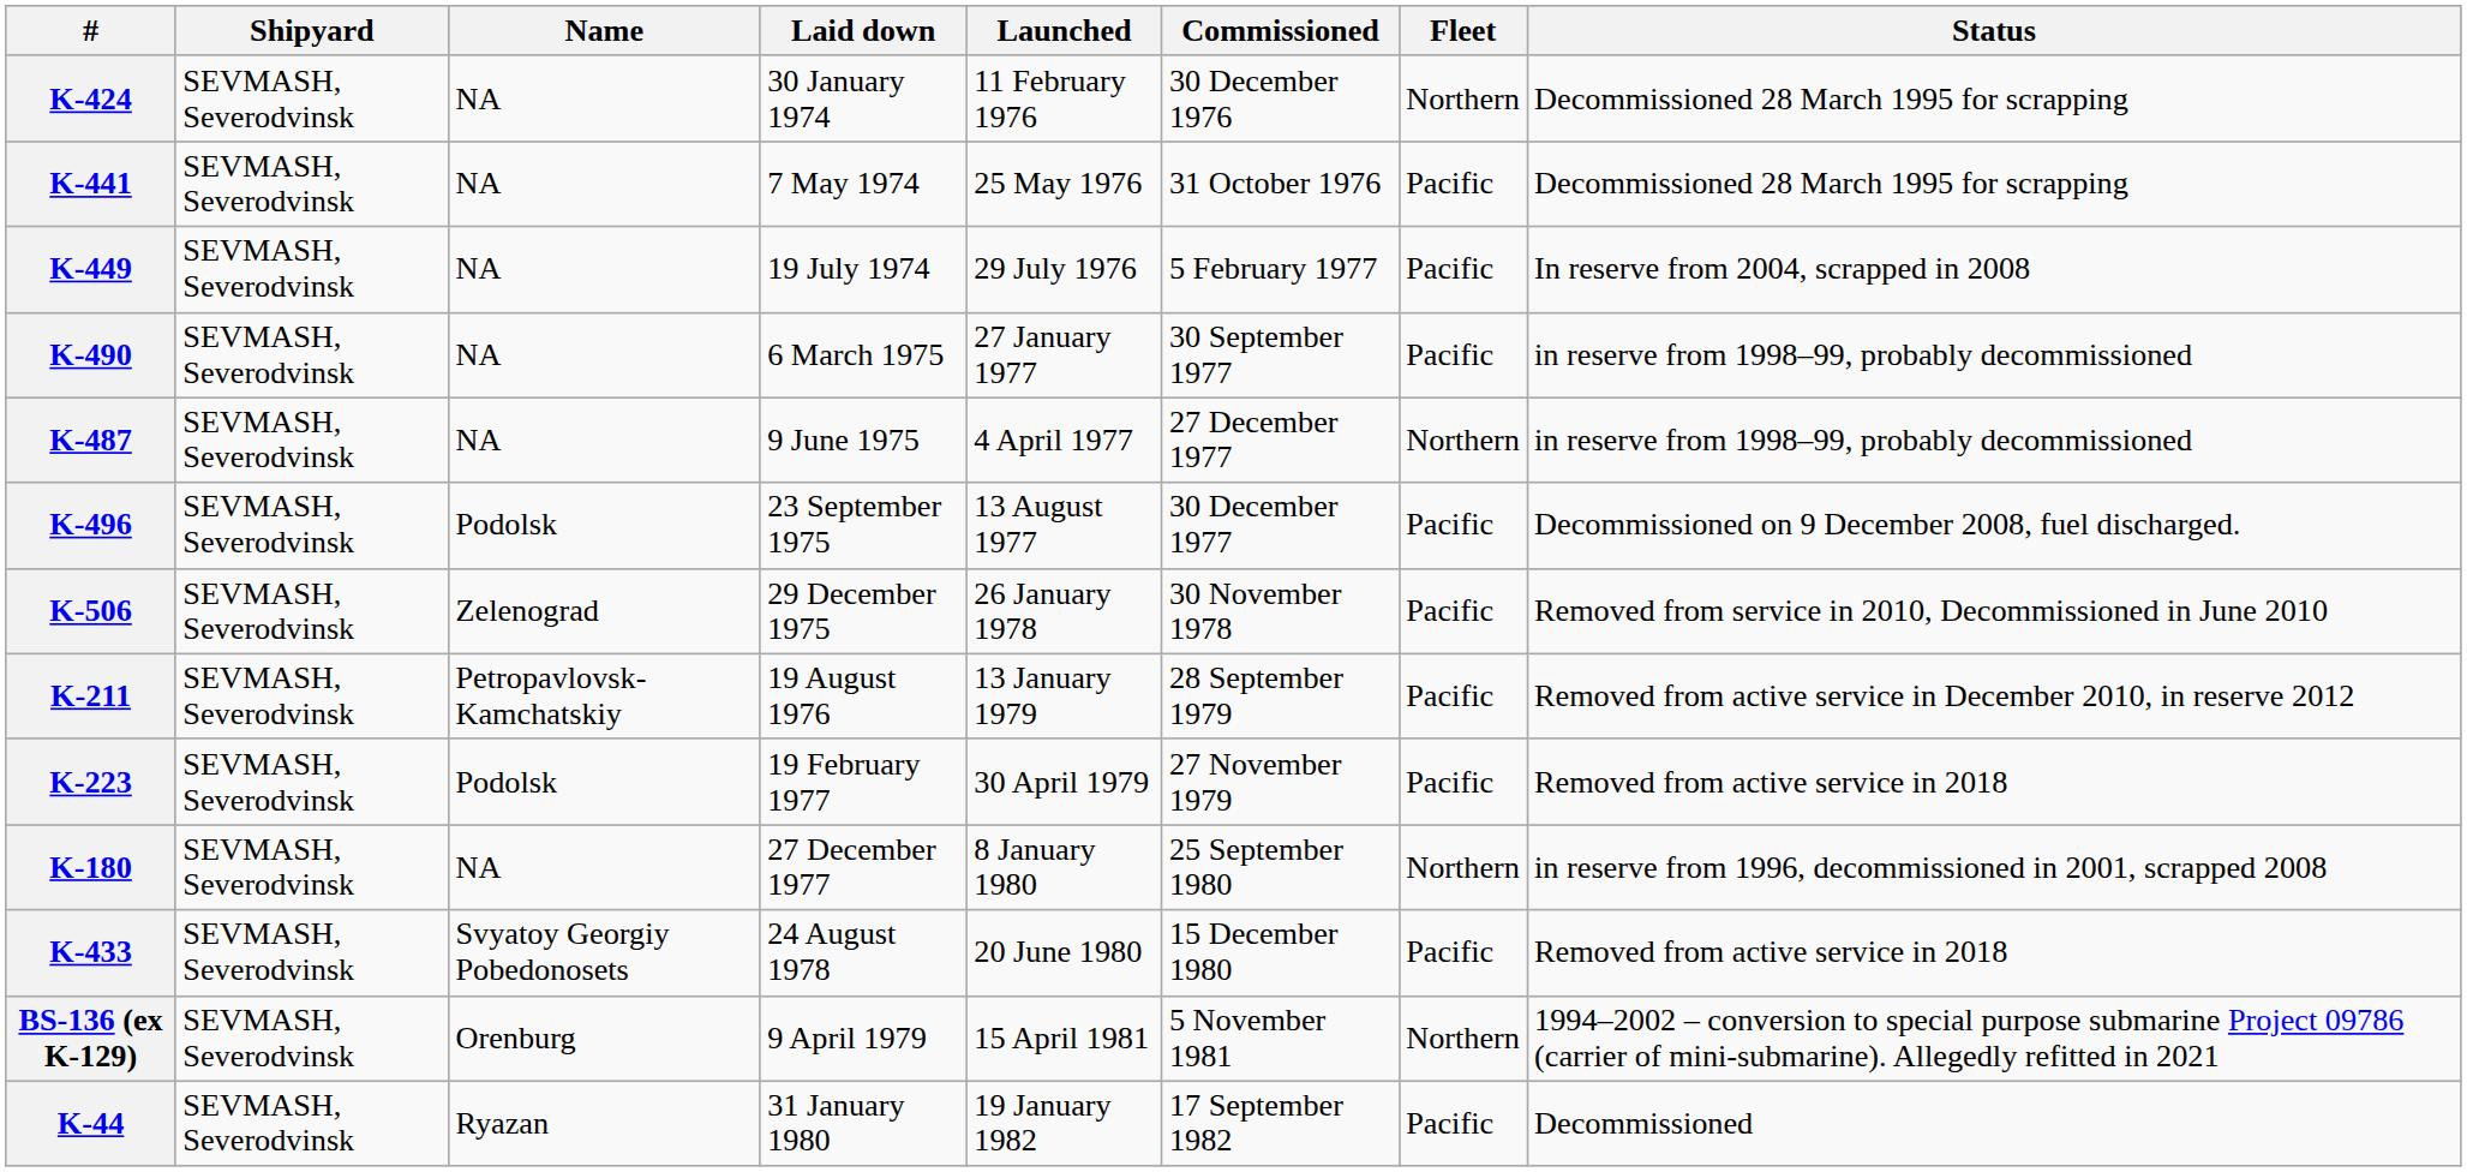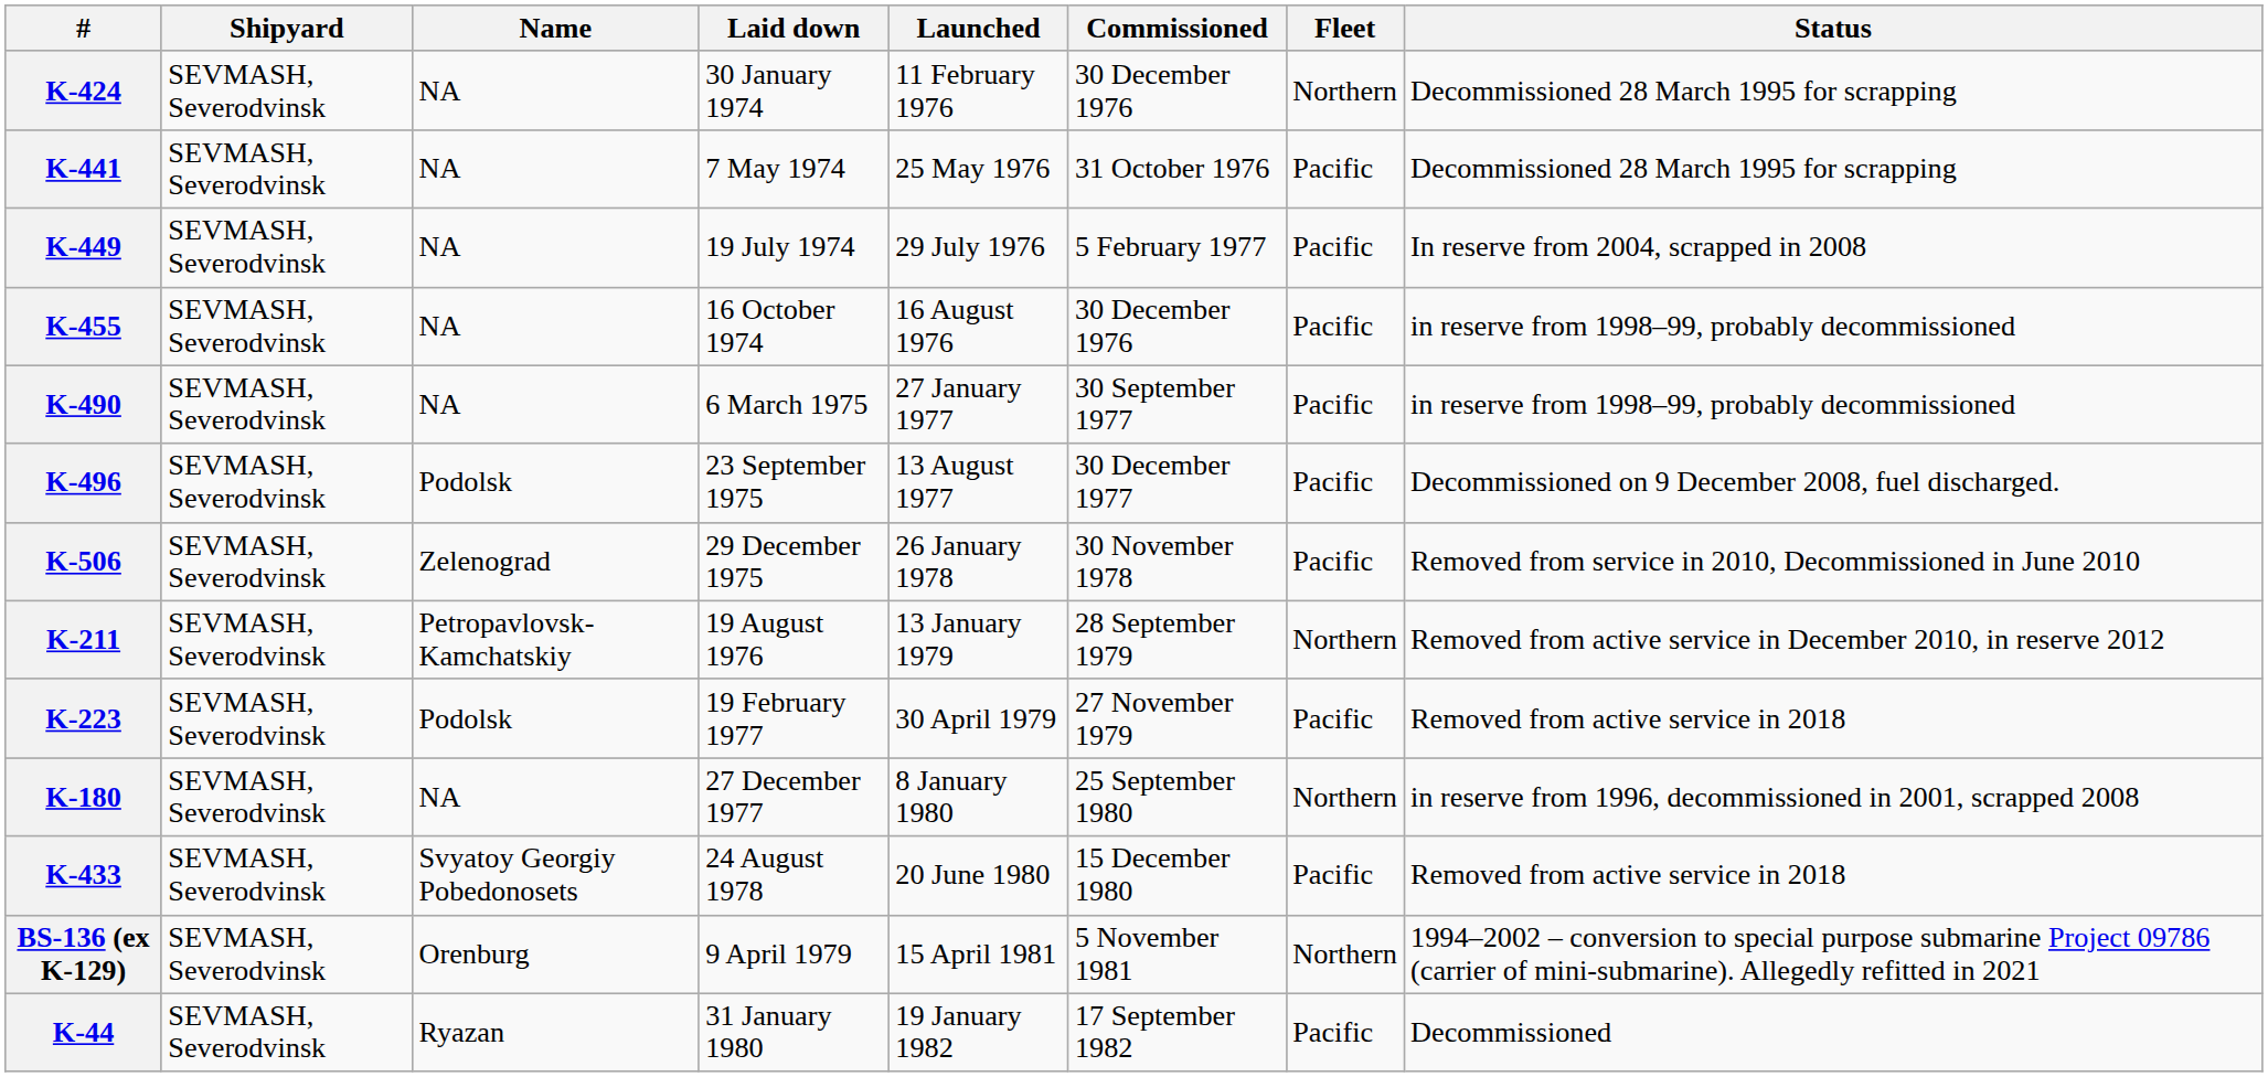 <table class="wikitable plainrowheaders sortable">
 <tr>
 <th scope="col">#</th>
 <th scope="col">Shipyard</th>
 <th scope="col">Name</th>
 <th scope="col">Laid down</th>
 <th scope="col">Launched</th>
 <th scope="col">Commissioned</th>
 <th scope="col">Fleet</th>
 <th scope="col">Status</th>
 </tr>
 <tr>
 <th scope="row"><a href='#'>K-424</a></th>
 <td>SEVMASH, Severodvinsk</td>
 <td>NA</td>
 <td>30 January 1974</td>
 <td>11 February 1976</td>
 <td>30 December 1976</td>
 <td>Northern</td>
 <td>Decommissioned 28 March 1995 for scrapping</td>
 </tr>
 <tr>
 <th scope="row"><a href='#'>K-441</a></th>
 <td>SEVMASH, Severodvinsk</td>
 <td>NA</td>
 <td>7 May 1974</td>
 <td>25 May 1976</td>
 <td>31 October 1976</td>
 <td>Pacific</td>
 <td>Decommissioned 28 March 1995 for scrapping</td>
 </tr>
 <tr>
 <th scope="row"><a href='#'>K-449</a></th>
 <td>SEVMASH, Severodvinsk</td>
 <td>NA</td>
 <td>19 July 1974</td>
 <td>29 July 1976</td>
 <td>5 February 1977</td>
 <td>Pacific</td>
 <td>In reserve from 2004, scrapped in 2008</td>
 </tr>
 <tr>
+<th scope="row"><a href='#'>K-455</a></th>
+<td>SEVMASH, Severodvinsk</td>
+<td>NA</td>
+<td>16 October 1974</td>
+<td>16 August 1976</td>
+<td>30 December 1976</td>
+<td>Pacific</td>
+<td>in reserve from 1998–99, probably decommissioned</td>
+</tr>
+<tr>
 <th scope="row"><a href='#'>K-490</a></th>
 <td>SEVMASH, Severodvinsk</td>
 <td>NA</td>
 <td>6 March 1975</td>
 <td>27 January 1977</td>
 <td>30 September 1977</td>
 <td>Pacific</td>
-<td>in reserve from 1998–99, probably decommissioned</td>
-</tr>
-<tr>
-<th scope="row"><a href='#'>K-487</a></th>
-<td>SEVMASH, Severodvinsk</td>
-<td>NA</td>
-<td>9 June 1975</td>
-<td>4 April 1977</td>
-<td>27 December 1977</td>
-<td>Northern</td>
 <td>in reserve from 1998–99, probably decommissioned</td>
 </tr>
 <tr>
 <th scope="row"><a href='#'>K-496</a></th>
 <td>SEVMASH, Severodvinsk</td>
 <td>Podolsk</td>
 <td>23 September 1975</td>
 <td>13 August 1977</td>
 <td>30 December 1977</td>
 <td>Pacific</td>
 <td>Decommissioned on 9 December 2008, fuel discharged.</td>
 </tr>
 <tr>
 <th scope="row"><a href='#'>K-506</a></th>
 <td>SEVMASH, Severodvinsk</td>
 <td>Zelenograd</td>
 <td>29 December 1975</td>
 <td>26 January 1978</td>
 <td>30 November 1978</td>
 <td>Pacific</td>
 <td>Removed from service in 2010, Decommissioned in June 2010</td>
 </tr>
 <tr>
 <th scope="row"><a href='#'>K-211</a></th>
 <td>SEVMASH, Severodvinsk</td>
 <td>Petropavlovsk-Kamchatskiy</td>
 <td>19 August 1976</td>
 <td>13 January 1979</td>
 <td>28 September 1979</td>
-<td>Pacific</td>
+<td>Northern</td>
 <td>Removed from active service in December 2010, in reserve 2012</td>
 </tr>
 <tr>
 <th scope="row"><a href='#'>K-223</a></th>
 <td>SEVMASH, Severodvinsk</td>
 <td>Podolsk</td>
 <td>19 February 1977</td>
 <td>30 April 1979</td>
 <td>27 November 1979</td>
 <td>Pacific</td>
 <td>Removed from active service in 2018</td>
 </tr>
 <tr>
 <th scope="row"><a href='#'>K-180</a></th>
 <td>SEVMASH, Severodvinsk</td>
 <td>NA</td>
 <td>27 December 1977</td>
 <td>8 January 1980</td>
 <td>25 September 1980</td>
 <td>Northern</td>
 <td>in reserve from 1996, decommissioned in 2001, scrapped 2008</td>
 </tr>
 <tr>
 <th scope="row"><a href='#'>K-433</a></th>
 <td>SEVMASH, Severodvinsk</td>
 <td>Svyatoy Georgiy Pobedonosets</td>
 <td>24 August 1978</td>
 <td>20 June 1980</td>
 <td>15 December 1980</td>
 <td>Pacific</td>
 <td>Removed from active service in 2018</td>
 </tr>
 <tr>
 <th scope="row"><a href='#'>BS-136</a> (ex K-129)</th>
 <td>SEVMASH, Severodvinsk</td>
 <td>Orenburg</td>
 <td>9 April 1979</td>
 <td>15 April 1981</td>
 <td>5 November 1981</td>
 <td>Northern</td>
 <td>1994–2002 – conversion to special purpose submarine <a href='#'>Project 09786</a> (carrier of mini-submarine). Allegedly refitted in 2021</td>
 </tr>
 <tr>
 <th scope="row"><a href='#'>K-44</a></th>
 <td>SEVMASH, Severodvinsk</td>
 <td>Ryazan</td>
 <td>31 January 1980</td>
 <td>19 January 1982</td>
 <td>17 September 1982</td>
 <td>Pacific</td>
 <td>Decommissioned</td>
 </tr>
 </table>
